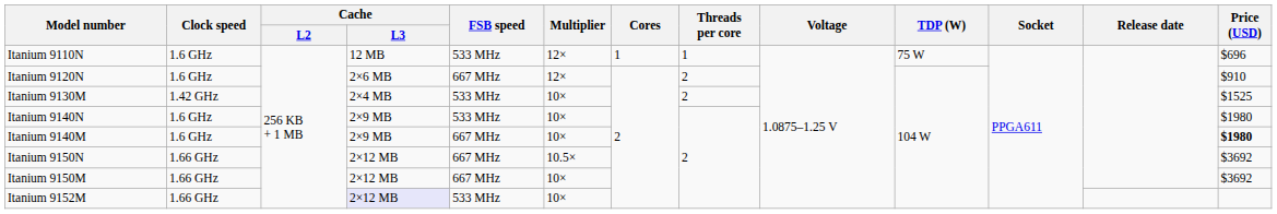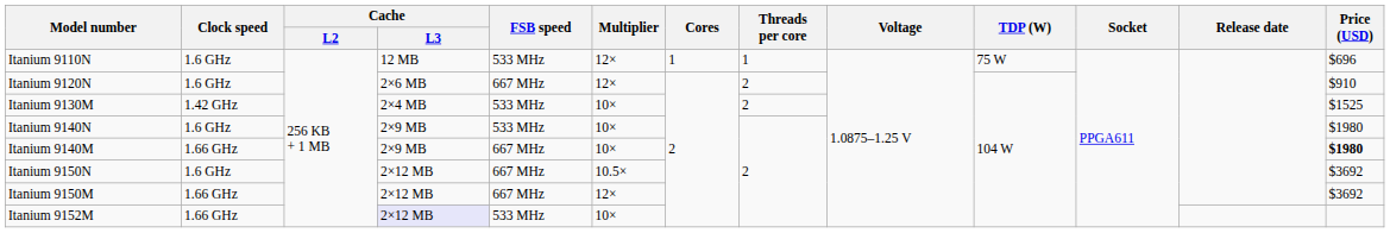 <table class="wikitable" style="font-size:97%;">
 <tr>
 <th width="12%" rowspan=2>Model number</th>
 <th width="7%"  rowspan=2>Clock speed</th>
 <th width="14%" colspan=2>Cache</th>
 <th width="7%"  rowspan=2><a href='#'>FSB</a> speed</th>
 <th width="5%"  rowspan=2>Multiplier</th>
 <th width="5%"  rowspan=2>Cores</th>
 <th width="6%"  rowspan=2>Threads<br>per core</th>
 <th width="10%" rowspan=2>Voltage</th>
 <th width="7%"  rowspan=2><a href='#'>TDP</a> (W)</th>
 <th width="7%"  rowspan=2>Socket</th>
 <th width="10%" rowspan=2>Release date</th>
 <th width="4%"  rowspan=2>Price (<a href='#'>USD</a>)</th>
 </tr>
 <tr>
 <th><a href='#'>L2</a></th>
 <th><a href='#'>L3</a></th>
 </tr>
 <tr>
 <td>Itanium 9110N</td>
 <td>1.6 GHz</td>
 <td rowspan=8>256 KB <br>+ 1 MB </td>
 <td>12 MB</td>
 <td>533 MHz</td>
 <td>12×</td>
 <td>1</td>
 <td>1</td>
 <td rowspan=8>1.0875–1.25 V</td>
 <td>75 W</td>
 <td rowspan=8><a href='#'>PPGA611</a></td>
 <td rowspan=7></td>
 <td>$696</td>
 </tr>
 <tr>
 <td>Itanium 9120N</td>
 <td>1.6 GHz</td>
 <td>2×6 MB</td>
 <td>667 MHz</td>
 <td>12×</td>
 <td rowspan=7>2</td>
 <td>2</td>
 <td rowspan=7>104 W</td>
 <td>$910</td>
 </tr>
 <tr>
 <td>Itanium 9130M</td>
 <td>1.42 GHz</td>
 <td>2×4 MB</td>
 <td>533 MHz</td>
 <td>10×</td>
 <td>2</td>
 <td>$1525</td>
 </tr>
 <tr>
 <td>Itanium 9140N</td>
 <td>1.6 GHz</td>
 <td>2×9 MB</td>
 <td>533 MHz</td>
 <td>10×</td>
 <td rowspan=5>2</td>
 <td>$1980</td>
 </tr>
 <tr>
 <td>Itanium 9140M</td>
-<td>1.6 GHz</td>
+<td>1.66 GHz</td>
 <td>2×9 MB</td>
 <td>667 MHz</td>
 <td>10×</td>
 <td><strong>$1980</strong></td>
 </tr>
 <tr>
 <td>Itanium 9150N</td>
-<td>1.66 GHz</td>
+<td>1.6 GHz</td>
 <td>2×12 MB</td>
 <td>667 MHz</td>
 <td>10.5×</td>
 <td>$3692</td>
 </tr>
 <tr>
 <td>Itanium 9150M</td>
 <td>1.66 GHz</td>
 <td>2×12 MB</td>
 <td>667 MHz</td>
-<td>10×</td>
+<td>12×</td>
 <td>$3692</td>
 </tr>
 <tr>
 <td>Itanium 9152M</td>
 <td>1.66 GHz</td>
 <td style="background: lavender;">2×12 MB</td>
 <td>533 MHz</td>
 <td>10×</td>
 <td></td>
 <td></td>
 </tr>
 </table>
